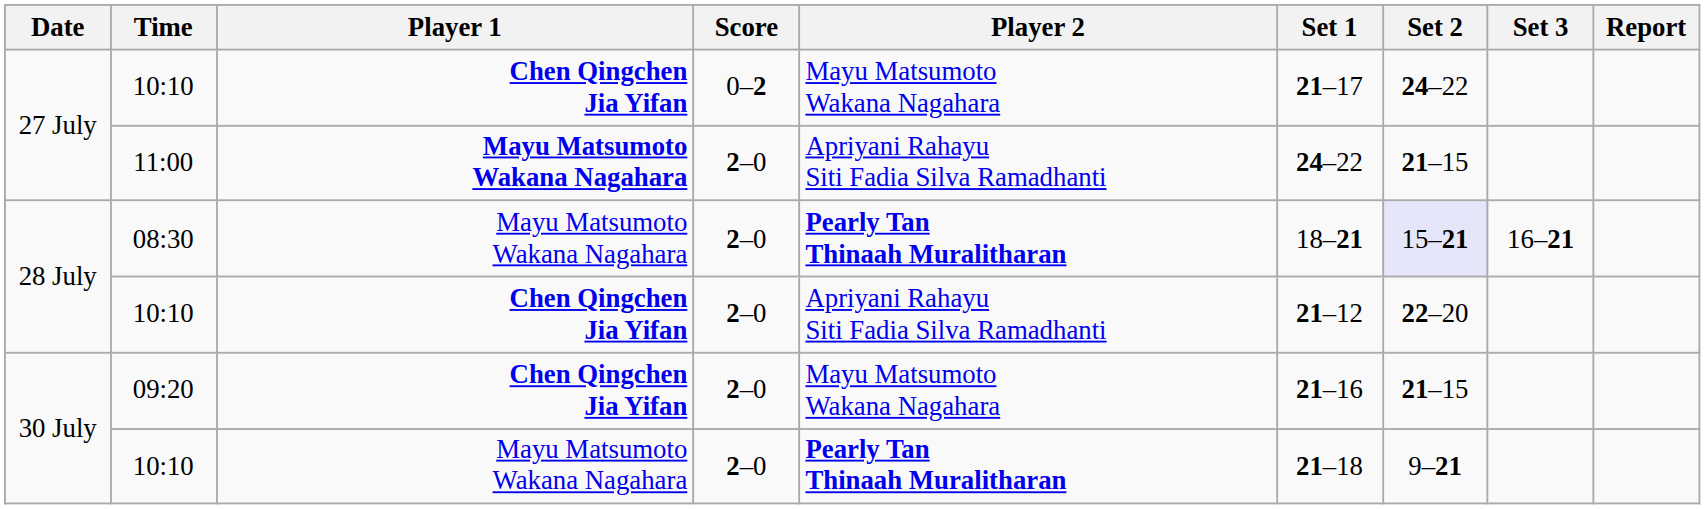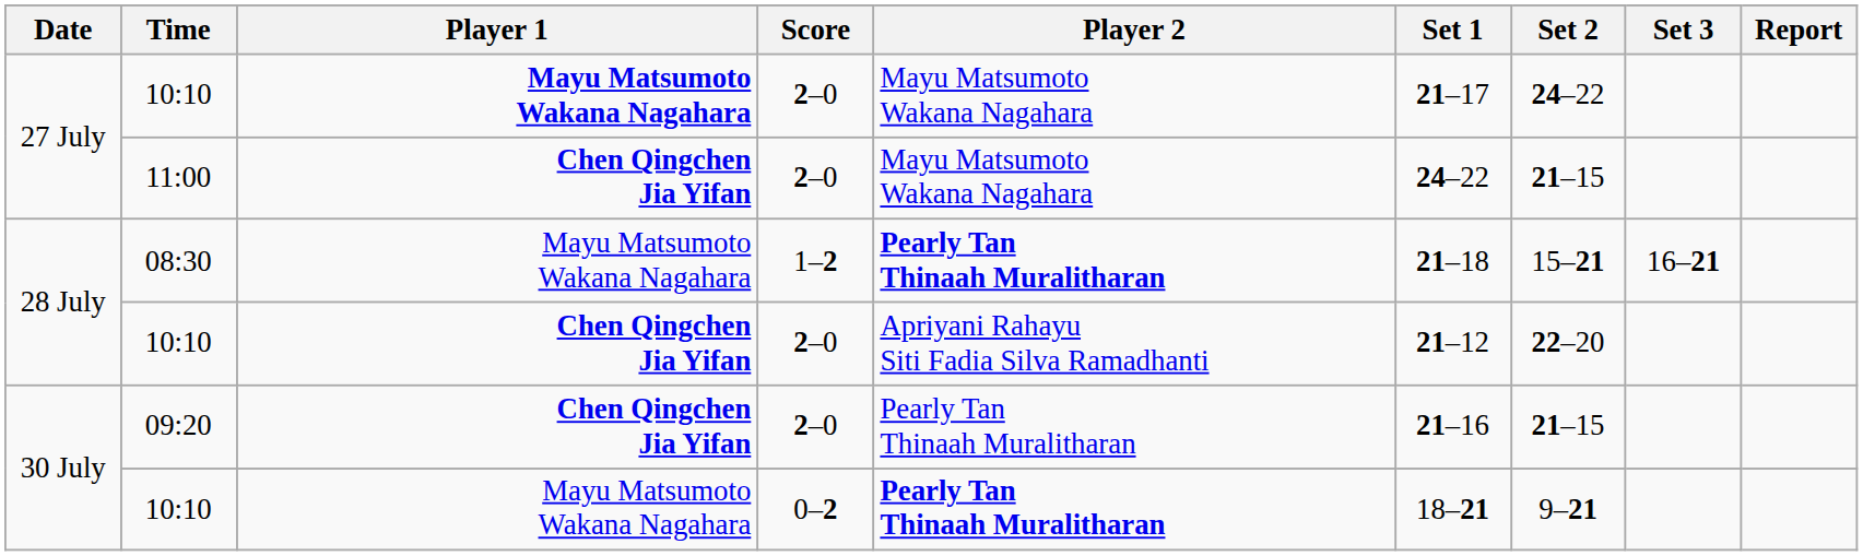 <table class="wikitable" style="font-size:90%; text-align:center">
 <tr>
 <th width="50">Date</th>
 <th width="50">Time</th>
 <th width="250">Player 1</th>
 <th width="50">Score</th>
 <th width="250">Player 2</th>
 <th width="50">Set 1</th>
 <th width="50">Set 2</th>
 <th width="50">Set 3</th>
 <th width="50">Report</th>
 </tr>
 <tr>
 <td rowspan="2">27 July</td>
 <td>10:10</td>
-<td align="right"><strong><a href='#'>Chen Qingchen</a> <br><a href='#'>Jia Yifan</a> </strong></td>
-<td>0–<strong>2</strong></td>
+<td align="right"><strong><a href='#'>Mayu Matsumoto</a> <br><a href='#'>Wakana Nagahara</a> </strong></td>
+<td><strong>2</strong>–0</td>
 <td align="left"> <a href='#'>Mayu Matsumoto</a><br> <a href='#'>Wakana Nagahara</a></td>
 <td><strong>21</strong>–17</td>
 <td><strong>24</strong>–22</td>
 <td></td>
 <td></td>
 </tr>
 <tr>
 <td>11:00</td>
-<td align="right"><strong><a href='#'>Mayu Matsumoto</a> <br><a href='#'>Wakana Nagahara</a> </strong></td>
+<td align="right"><strong><a href='#'>Chen Qingchen</a> <br><a href='#'>Jia Yifan</a> </strong></td>
 <td><strong>2</strong>–0</td>
-<td align="left"> <a href='#'>Apriyani Rahayu</a><br> <a href='#'>Siti Fadia Silva Ramadhanti</a></td>
+<td align="left"> <a href='#'>Mayu Matsumoto</a><br> <a href='#'>Wakana Nagahara</a></td>
 <td><strong>24</strong>–22</td>
 <td><strong>21</strong>–15</td>
 <td></td>
 <td></td>
 </tr>
 <tr>
 <td rowspan="2">28 July</td>
 <td>08:30</td>
 <td align="right"><a href='#'>Mayu Matsumoto</a> <br><a href='#'>Wakana Nagahara</a> </td>
-<td><strong>2</strong>–0</td>
+<td>1–<strong>2</strong></td>
 <td align="left"><strong> <a href='#'>Pearly Tan</a><br> <a href='#'>Thinaah Muralitharan</a></strong></td>
-<td>18–<strong>21</strong></td>
-<td style="background: lavender;">15–<strong>21</strong></td>
+<td><strong>21</strong>–18</td>
+<td>15–<strong>21</strong></td>
 <td>16–<strong>21</strong></td>
 <td></td>
 </tr>
 <tr>
 <td>10:10</td>
 <td align="right"><strong><a href='#'>Chen Qingchen</a> <br><a href='#'>Jia Yifan</a> </strong></td>
 <td><strong>2</strong>–0</td>
 <td align="left"> <a href='#'>Apriyani Rahayu</a><br> <a href='#'>Siti Fadia Silva Ramadhanti</a></td>
 <td><strong>21</strong>–12</td>
 <td><strong>22</strong>–20</td>
 <td></td>
 <td></td>
 </tr>
 <tr>
 <td rowspan="2">30 July</td>
 <td>09:20</td>
 <td align="right"><strong><a href='#'>Chen Qingchen</a> <br><a href='#'>Jia Yifan</a> </strong></td>
 <td><strong>2</strong>–0</td>
-<td align="left"> <a href='#'>Mayu Matsumoto</a><br> <a href='#'>Wakana Nagahara</a></td>
+<td align="left"> <a href='#'>Pearly Tan</a><br> <a href='#'>Thinaah Muralitharan</a></td>
 <td><strong>21</strong>–16</td>
 <td><strong>21</strong>–15</td>
 <td></td>
 <td></td>
 </tr>
 <tr>
 <td>10:10</td>
 <td align="right"><a href='#'>Mayu Matsumoto</a> <br><a href='#'>Wakana Nagahara</a> </td>
-<td><strong>2</strong>–0</td>
+<td>0–<strong>2</strong></td>
 <td align="left"><strong> <a href='#'>Pearly Tan</a><br> <a href='#'>Thinaah Muralitharan</a></strong></td>
-<td><strong>21</strong>–18</td>
+<td>18–<strong>21</strong></td>
 <td>9–<strong>21</strong></td>
 <td></td>
 <td></td>
 </tr>
 </table>
